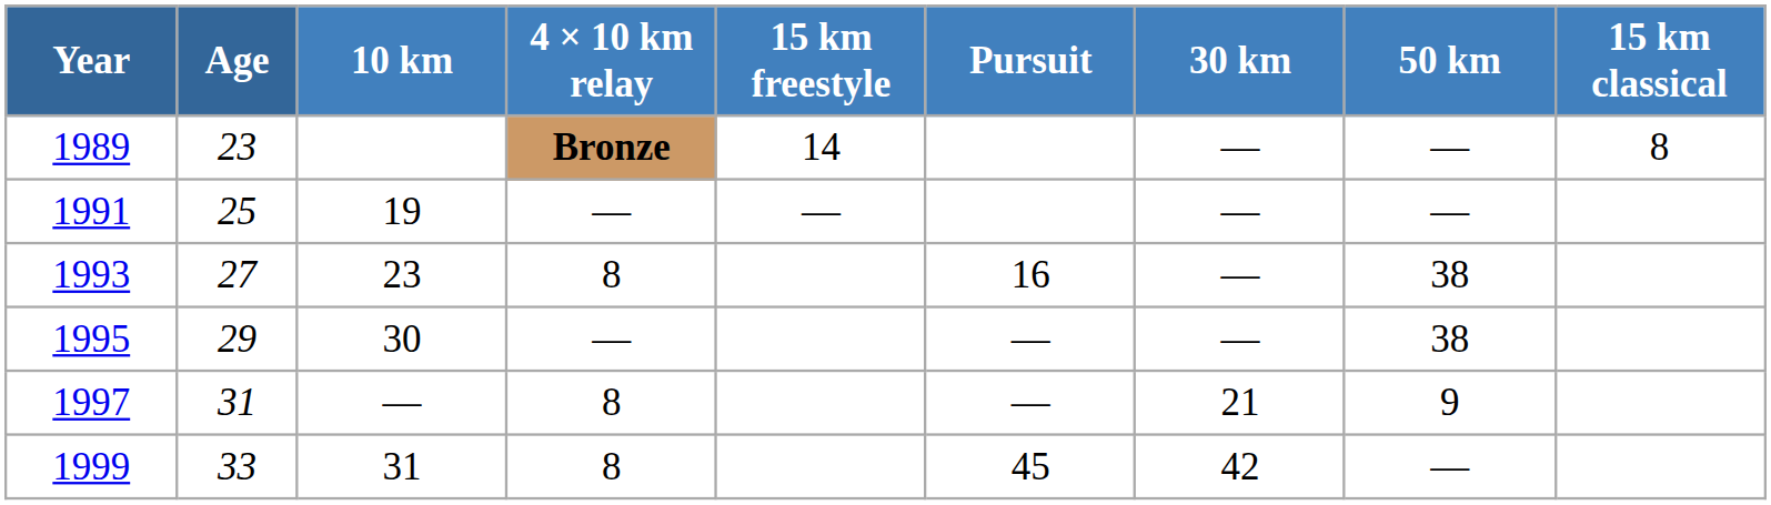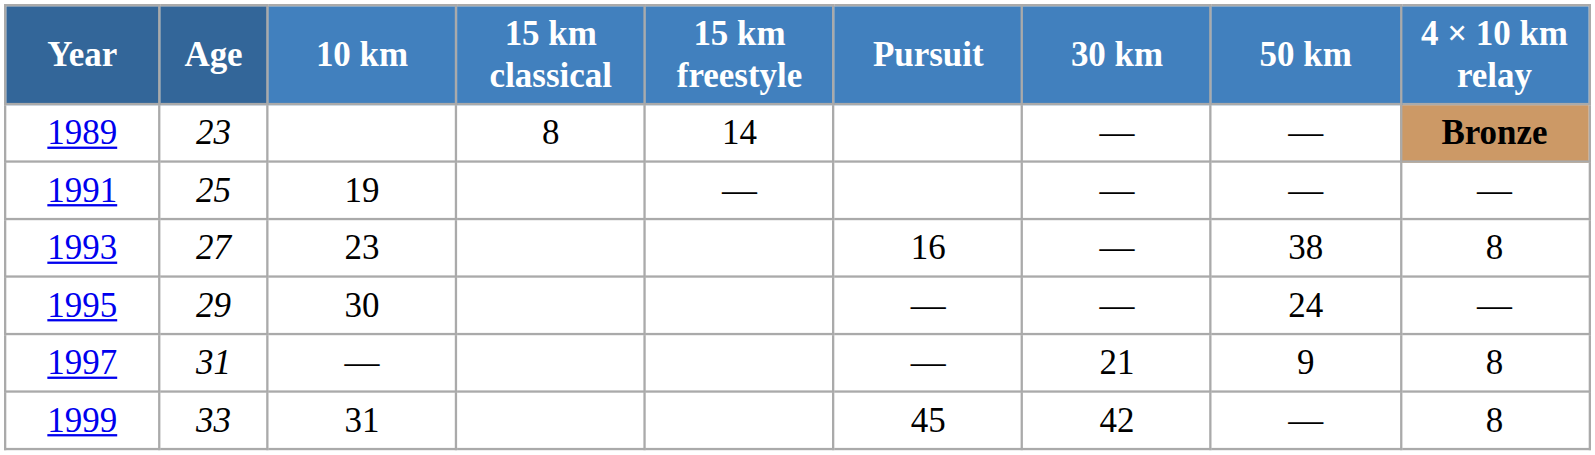 <table class="wikitable" style="font-size:95%; text-align:center; border:grey solid 1px; border-collapse:collapse; background:#ffffff;">
 <tr>
 <th style="background-color:#369; color:white; width:60px;"> Year </th>
 <th style="background-color:#369; color:white; width:40px;"> Age </th>
 <th style="background-color:#4180be; color:white; width:75px;"> 10 km </th>
-<th style="background-color:#4180be; color:white; width:75px;"> 4 × 10 km <br> relay </th>
+<th style="background-color:#4180be; color:white; width:75px;"> 15 km <br> classical </th>
 <th style="background-color:#4180be; color:white; width:75px;"> 15 km <br> freestyle </th>
 <th style="background-color:#4180be; color:white; width:75px;"> Pursuit </th>
 <th style="background-color:#4180be; color:white; width:75px;"> 30 km </th>
 <th style="background-color:#4180be; color:white; width:75px;"> 50 km </th>
-<th style="background-color:#4180be; color:white; width:75px;"> 15 km <br> classical </th>
+<th style="background-color:#4180be; color:white; width:75px;"> 4 × 10 km <br> relay </th>
 </tr>
 <tr>
 <td><a href='#'>1989</a></td>
 <td><em>23</em></td>
 <td></td>
-<td bgcolor="cc9966"><strong>Bronze</strong></td>
+<td>8</td>
 <td>14</td>
 <td></td>
 <td>—</td>
 <td>—</td>
-<td>8</td>
+<td bgcolor="cc9966"><strong>Bronze</strong></td>
 </tr>
 <tr>
 <td><a href='#'>1991</a></td>
 <td><em>25</em></td>
 <td>19</td>
-<td>—</td>
+<td></td>
 <td>—</td>
 <td></td>
 <td>—</td>
 <td>—</td>
-<td></td>
+<td>—</td>
 </tr>
 <tr>
 <td><a href='#'>1993</a></td>
 <td><em>27</em></td>
 <td>23</td>
-<td>8</td>
+<td></td>
 <td></td>
 <td>16</td>
 <td>—</td>
 <td>38</td>
-<td></td>
+<td>8</td>
 </tr>
 <tr>
 <td><a href='#'>1995</a></td>
 <td><em>29</em></td>
 <td>30</td>
-<td>—</td>
+<td></td>
 <td></td>
 <td>—</td>
 <td>—</td>
-<td>38</td>
-<td></td>
+<td>24</td>
+<td>—</td>
 </tr>
 <tr>
 <td><a href='#'>1997</a></td>
 <td><em>31</em></td>
 <td>—</td>
-<td>8</td>
+<td></td>
 <td></td>
 <td>—</td>
 <td>21</td>
 <td>9</td>
-<td></td>
+<td>8</td>
 </tr>
 <tr>
 <td><a href='#'>1999</a></td>
 <td><em>33</em></td>
 <td>31</td>
-<td>8</td>
+<td></td>
 <td></td>
 <td>45</td>
 <td>42</td>
 <td>—</td>
-<td></td>
+<td>8</td>
 </tr>
 </table>
